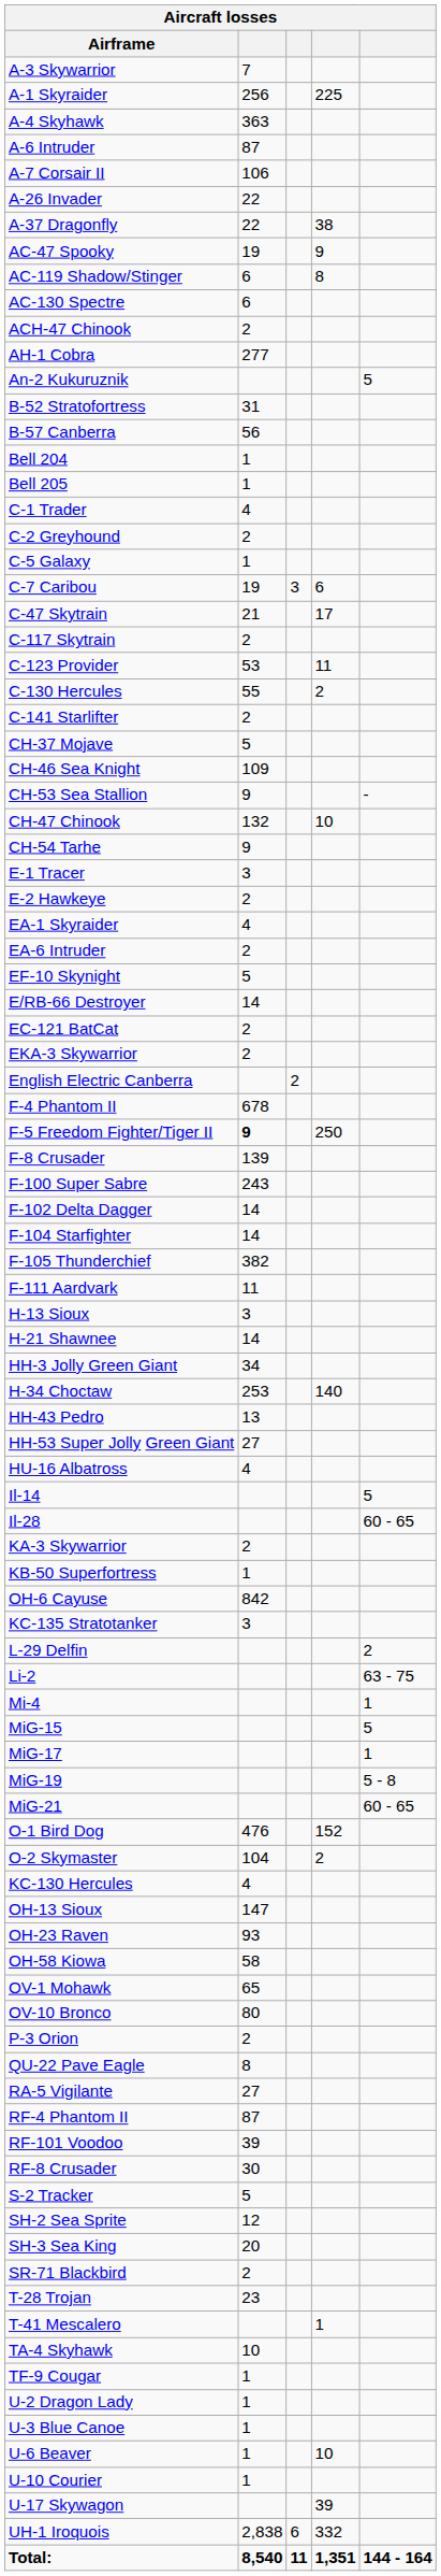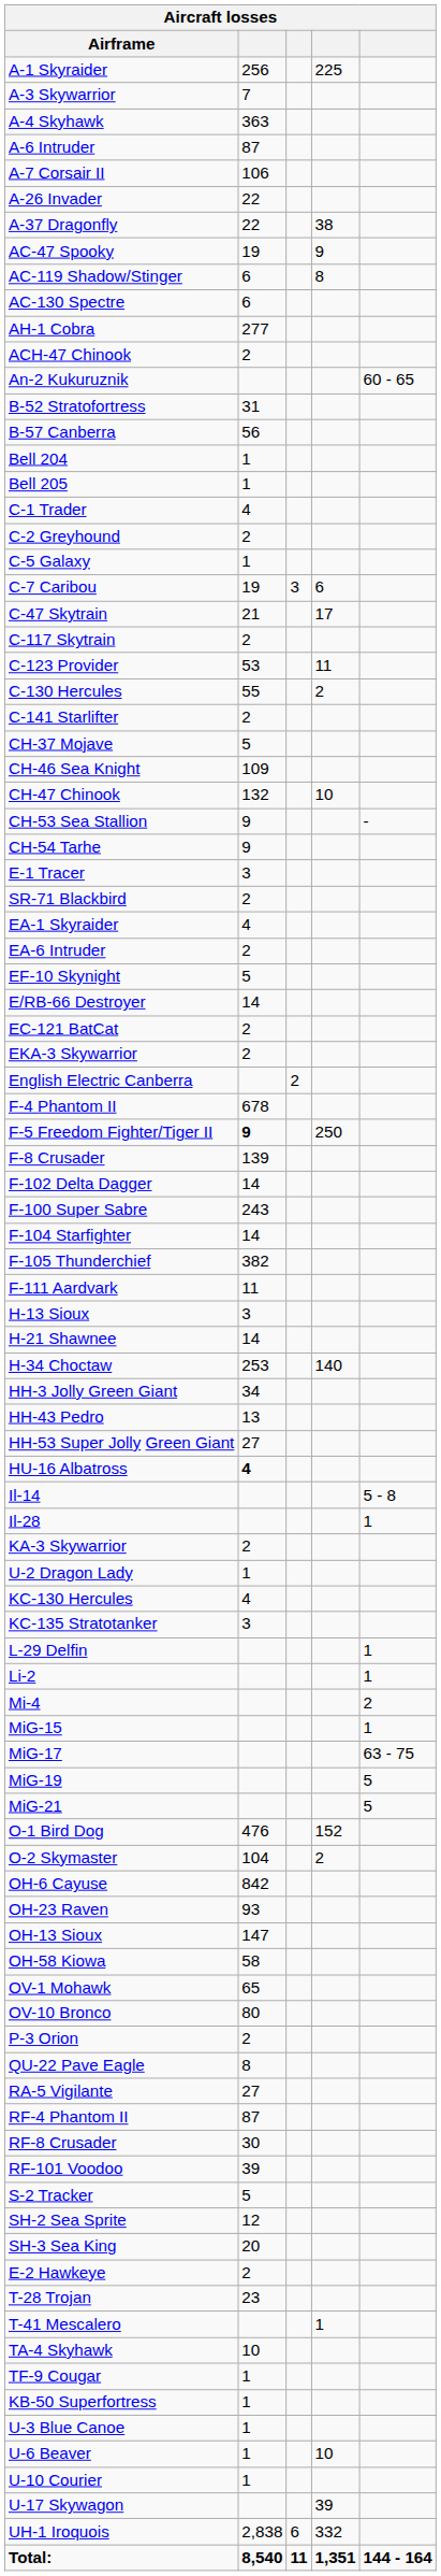 <table class="wikitable">
 <tr>
 <th colspan="5">Aircraft losses</th>
 </tr>
 <tr>
 <th>Airframe</th>
 <th data-sort-type="number"></th>
 <th data-sort-type="number"></th>
 <th></th>
 <th data-sort-type="number"></th>
 </tr>
 <tr>
+<td><a href='#'>A-1 Skyraider</a></td>
+<td>256</td>
+<td></td>
+<td>225</td>
+<td></td>
+</tr>
+<tr>
 <td><a href='#'>A-3 Skywarrior</a></td>
 <td>7</td>
 <td></td>
 <td></td>
-<td></td>
-</tr>
-<tr>
-<td><a href='#'>A-1 Skyraider</a></td>
-<td>256</td>
-<td></td>
-<td>225</td>
 <td></td>
 </tr>
 <tr>
 <td><a href='#'>A-4 Skyhawk</a></td>
 <td>363</td>
 <td></td>
 <td></td>
 <td></td>
 </tr>
 <tr>
 <td><a href='#'>A-6 Intruder</a></td>
 <td>87</td>
 <td></td>
 <td></td>
 <td></td>
 </tr>
 <tr>
 <td><a href='#'>A-7 Corsair II</a></td>
 <td>106</td>
 <td></td>
 <td></td>
 <td></td>
 </tr>
 <tr>
 <td><a href='#'>A-26 Invader</a></td>
 <td>22</td>
 <td></td>
 <td></td>
 <td></td>
 </tr>
 <tr>
 <td><a href='#'>A-37 Dragonfly</a></td>
 <td>22</td>
 <td></td>
 <td>38</td>
 <td></td>
 </tr>
 <tr>
 <td><a href='#'>AC-47 Spooky</a></td>
 <td>19</td>
 <td></td>
 <td>9</td>
 <td></td>
 </tr>
 <tr>
 <td><a href='#'>AC-119 Shadow/Stinger</a></td>
 <td>6</td>
 <td></td>
 <td>8</td>
 <td></td>
 </tr>
 <tr>
 <td><a href='#'>AC-130 Spectre</a></td>
 <td>6</td>
 <td></td>
 <td></td>
 <td></td>
 </tr>
 <tr>
-<td><a href='#'>ACH-47 Chinook</a></td>
-<td>2</td>
+<td><a href='#'>AH-1 Cobra</a></td>
+<td>277</td>
 <td></td>
 <td></td>
 <td></td>
 </tr>
 <tr>
-<td><a href='#'>AH-1 Cobra</a></td>
-<td>277</td>
+<td><a href='#'>ACH-47 Chinook</a></td>
+<td>2</td>
 <td></td>
 <td></td>
 <td></td>
 </tr>
 <tr>
 <td><a href='#'>An-2 Kukuruznik</a></td>
 <td></td>
 <td></td>
 <td></td>
-<td>5</td>
+<td>60 - 65</td>
 </tr>
 <tr>
 <td><a href='#'>B-52 Stratofortress</a></td>
 <td>31</td>
 <td></td>
 <td></td>
 <td></td>
 </tr>
 <tr>
 <td><a href='#'>B-57 Canberra</a></td>
 <td>56</td>
 <td></td>
 <td></td>
 <td></td>
 </tr>
 <tr>
 <td><a href='#'>Bell 204</a></td>
 <td>1</td>
 <td></td>
 <td></td>
 <td></td>
 </tr>
 <tr>
 <td><a href='#'>Bell 205</a></td>
 <td>1</td>
 <td></td>
 <td></td>
 <td></td>
 </tr>
 <tr>
 <td><a href='#'>C-1 Trader</a></td>
 <td>4</td>
 <td></td>
 <td></td>
 <td></td>
 </tr>
 <tr>
 <td><a href='#'>C-2 Greyhound</a></td>
 <td>2</td>
 <td></td>
 <td></td>
 <td></td>
 </tr>
 <tr>
 <td><a href='#'>C-5 Galaxy</a></td>
 <td>1</td>
 <td></td>
 <td></td>
 <td></td>
 </tr>
 <tr>
 <td><a href='#'>C-7 Caribou</a></td>
 <td>19</td>
 <td>3</td>
 <td>6</td>
 <td></td>
 </tr>
 <tr>
 <td><a href='#'>C-47 Skytrain</a></td>
 <td>21</td>
 <td></td>
 <td>17</td>
 <td></td>
 </tr>
 <tr>
 <td><a href='#'>C-117 Skytrain</a></td>
 <td>2</td>
 <td></td>
 <td></td>
 <td></td>
 </tr>
 <tr>
 <td><a href='#'>C-123 Provider</a></td>
 <td>53</td>
 <td></td>
 <td>11</td>
 <td></td>
 </tr>
 <tr>
 <td><a href='#'>C-130 Hercules</a></td>
 <td>55</td>
 <td></td>
 <td>2</td>
 <td></td>
 </tr>
 <tr>
 <td><a href='#'>C-141 Starlifter</a></td>
 <td>2</td>
 <td></td>
 <td></td>
 <td></td>
 </tr>
 <tr>
 <td><a href='#'>CH-37 Mojave</a></td>
 <td>5</td>
 <td></td>
 <td></td>
 <td></td>
 </tr>
 <tr>
 <td><a href='#'>CH-46 Sea Knight</a></td>
 <td>109</td>
 <td></td>
 <td></td>
 <td></td>
 </tr>
 <tr>
+<td><a href='#'>CH-47 Chinook</a></td>
+<td>132</td>
+<td></td>
+<td>10</td>
+<td></td>
+</tr>
+<tr>
 <td><a href='#'>CH-53 Sea Stallion</a></td>
 <td>9</td>
 <td></td>
 <td></td>
 <td>-</td>
-</tr>
-<tr>
-<td><a href='#'>CH-47 Chinook</a></td>
-<td>132</td>
-<td></td>
-<td>10</td>
-<td></td>
 </tr>
 <tr>
 <td><a href='#'>CH-54 Tarhe</a></td>
 <td>9</td>
 <td></td>
 <td></td>
 <td></td>
 </tr>
 <tr>
 <td><a href='#'>E-1 Tracer</a></td>
 <td>3</td>
 <td></td>
 <td></td>
 <td></td>
 </tr>
 <tr>
-<td><a href='#'>E-2 Hawkeye</a></td>
+<td><a href='#'>SR-71 Blackbird</a></td>
 <td>2</td>
 <td></td>
 <td></td>
 <td></td>
 </tr>
 <tr>
 <td><a href='#'>EA-1 Skyraider</a></td>
 <td>4</td>
 <td></td>
 <td></td>
 <td></td>
 </tr>
 <tr>
 <td><a href='#'>EA-6 Intruder</a></td>
 <td>2</td>
 <td></td>
 <td></td>
 <td></td>
 </tr>
 <tr>
 <td><a href='#'>EF-10 Skynight</a></td>
 <td>5</td>
 <td></td>
 <td></td>
 <td></td>
 </tr>
 <tr>
 <td><a href='#'>E/RB-66 Destroyer</a></td>
 <td>14</td>
 <td></td>
 <td></td>
 <td></td>
 </tr>
 <tr>
 <td><a href='#'>EC-121 BatCat</a></td>
 <td>2</td>
 <td></td>
 <td></td>
 <td></td>
 </tr>
 <tr>
 <td><a href='#'>EKA-3 Skywarrior</a></td>
 <td>2</td>
 <td></td>
 <td></td>
 <td></td>
 </tr>
 <tr>
 <td><a href='#'>English Electric Canberra</a></td>
 <td></td>
 <td>2</td>
 <td></td>
 <td></td>
 </tr>
 <tr>
 <td><a href='#'>F-4 Phantom II</a></td>
 <td>678</td>
 <td></td>
 <td></td>
 <td></td>
 </tr>
 <tr>
 <td><a href='#'>F-5 Freedom Fighter/Tiger II</a></td>
 <td><strong>9</strong></td>
 <td></td>
 <td>250</td>
 <td></td>
 </tr>
 <tr>
 <td><a href='#'>F-8 Crusader</a></td>
 <td>139</td>
 <td></td>
 <td></td>
 <td></td>
 </tr>
 <tr>
-<td><a href='#'>F-100 Super Sabre</a></td>
-<td>243</td>
+<td><a href='#'>F-102 Delta Dagger</a></td>
+<td>14</td>
 <td></td>
 <td></td>
 <td></td>
 </tr>
 <tr>
-<td><a href='#'>F-102 Delta Dagger</a></td>
-<td>14</td>
+<td><a href='#'>F-100 Super Sabre</a></td>
+<td>243</td>
 <td></td>
 <td></td>
 <td></td>
 </tr>
 <tr>
 <td><a href='#'>F-104 Starfighter</a></td>
 <td>14</td>
 <td></td>
 <td></td>
 <td></td>
 </tr>
 <tr>
 <td><a href='#'>F-105 Thunderchief</a></td>
 <td>382</td>
 <td></td>
 <td></td>
 <td></td>
 </tr>
 <tr>
 <td><a href='#'>F-111 Aardvark</a></td>
 <td>11</td>
 <td></td>
 <td></td>
 <td></td>
 </tr>
 <tr>
 <td><a href='#'>H-13 Sioux</a></td>
 <td>3</td>
 <td></td>
 <td></td>
 <td></td>
 </tr>
 <tr>
 <td><a href='#'>H-21 Shawnee</a></td>
 <td>14</td>
 <td></td>
 <td></td>
 <td></td>
 </tr>
 <tr>
+<td><a href='#'>H-34 Choctaw</a></td>
+<td>253</td>
+<td></td>
+<td>140</td>
+<td></td>
+</tr>
+<tr>
 <td><a href='#'>HH-3 Jolly Green Giant</a></td>
 <td>34</td>
 <td></td>
 <td></td>
-<td></td>
-</tr>
-<tr>
-<td><a href='#'>H-34 Choctaw</a></td>
-<td>253</td>
-<td></td>
-<td>140</td>
 <td></td>
 </tr>
 <tr>
 <td><a href='#'>HH-43 Pedro</a></td>
 <td>13</td>
 <td></td>
 <td></td>
 <td></td>
 </tr>
 <tr>
 <td><a href='#'>HH-53 Super Jolly</a> <a href='#'>Green Giant</a></td>
 <td>27</td>
 <td></td>
 <td></td>
 <td></td>
 </tr>
 <tr>
 <td><a href='#'>HU-16 Albatross</a></td>
-<td>4</td>
+<td><strong>4</strong></td>
 <td></td>
 <td></td>
 <td></td>
 </tr>
 <tr>
 <td><a href='#'>Il-14</a></td>
 <td></td>
 <td></td>
 <td></td>
-<td>5</td>
+<td>5 - 8</td>
 </tr>
 <tr>
 <td><a href='#'>Il-28</a></td>
 <td></td>
 <td></td>
 <td></td>
-<td>60 - 65</td>
+<td>1</td>
 </tr>
 <tr>
 <td><a href='#'>KA-3 Skywarrior</a></td>
 <td>2</td>
 <td></td>
 <td></td>
 <td></td>
 </tr>
 <tr>
-<td><a href='#'>KB-50 Superfortress</a></td>
+<td><a href='#'>U-2 Dragon Lady</a></td>
 <td>1</td>
 <td></td>
 <td></td>
 <td></td>
 </tr>
 <tr>
-<td><a href='#'>OH-6 Cayuse</a></td>
-<td>842</td>
+<td><a href='#'>KC-130 Hercules</a></td>
+<td>4</td>
 <td></td>
 <td></td>
 <td></td>
 </tr>
 <tr>
 <td><a href='#'>KC-135 Stratotanker</a></td>
 <td>3</td>
 <td></td>
 <td></td>
 <td></td>
 </tr>
 <tr>
 <td><a href='#'>L-29 Delfin</a></td>
 <td></td>
 <td></td>
 <td></td>
-<td>2</td>
+<td>1</td>
 </tr>
 <tr>
 <td><a href='#'>Li-2</a></td>
 <td></td>
 <td></td>
 <td></td>
-<td>63 - 75</td>
+<td>1</td>
 </tr>
 <tr>
 <td><a href='#'>Mi-4</a></td>
 <td></td>
 <td></td>
 <td></td>
-<td>1</td>
+<td>2</td>
 </tr>
 <tr>
 <td><a href='#'>MiG-15</a></td>
 <td></td>
 <td></td>
 <td></td>
-<td>5</td>
+<td>1</td>
 </tr>
 <tr>
 <td><a href='#'>MiG-17</a></td>
 <td></td>
 <td></td>
 <td></td>
-<td>1</td>
+<td>63 - 75</td>
 </tr>
 <tr>
 <td><a href='#'>MiG-19</a></td>
 <td></td>
 <td></td>
 <td></td>
-<td>5 - 8</td>
+<td>5</td>
 </tr>
 <tr>
 <td><a href='#'>MiG-21</a></td>
 <td></td>
 <td></td>
 <td></td>
-<td>60 - 65</td>
+<td>5</td>
 </tr>
 <tr>
 <td><a href='#'>O-1 Bird Dog</a></td>
 <td>476</td>
 <td></td>
 <td>152</td>
 <td></td>
 </tr>
 <tr>
 <td><a href='#'>O-2 Skymaster</a></td>
 <td>104</td>
 <td></td>
 <td>2</td>
 <td></td>
 </tr>
 <tr>
-<td><a href='#'>KC-130 Hercules</a></td>
-<td>4</td>
+<td><a href='#'>OH-6 Cayuse</a></td>
+<td>842</td>
+<td></td>
+<td></td>
+<td></td>
+</tr>
+<tr>
+<td><a href='#'>OH-23 Raven</a></td>
+<td>93</td>
 <td></td>
 <td></td>
 <td></td>
 </tr>
 <tr>
 <td><a href='#'>OH-13 Sioux</a></td>
 <td>147</td>
-<td></td>
-<td></td>
-<td></td>
-</tr>
-<tr>
-<td><a href='#'>OH-23 Raven</a></td>
-<td>93</td>
 <td></td>
 <td></td>
 <td></td>
 </tr>
 <tr>
 <td><a href='#'>OH-58 Kiowa</a></td>
 <td>58</td>
 <td></td>
 <td></td>
 <td></td>
 </tr>
 <tr>
 <td><a href='#'>OV-1 Mohawk</a></td>
 <td>65</td>
 <td></td>
 <td></td>
 <td></td>
 </tr>
 <tr>
 <td><a href='#'>OV-10 Bronco</a></td>
 <td>80</td>
 <td></td>
 <td></td>
 <td></td>
 </tr>
 <tr>
 <td><a href='#'>P-3 Orion</a></td>
 <td>2</td>
 <td></td>
 <td></td>
 <td></td>
 </tr>
 <tr>
 <td><a href='#'>QU-22 Pave Eagle</a></td>
 <td>8</td>
 <td></td>
 <td></td>
 <td></td>
 </tr>
 <tr>
 <td><a href='#'>RA-5 Vigilante</a></td>
 <td>27</td>
 <td></td>
 <td></td>
 <td></td>
 </tr>
 <tr>
 <td><a href='#'>RF-4 Phantom II</a></td>
 <td>87</td>
 <td></td>
 <td></td>
 <td></td>
 </tr>
 <tr>
-<td><a href='#'>RF-101 Voodoo</a></td>
-<td>39</td>
+<td><a href='#'>RF-8 Crusader</a></td>
+<td>30</td>
 <td></td>
 <td></td>
 <td></td>
 </tr>
 <tr>
-<td><a href='#'>RF-8 Crusader</a></td>
-<td>30</td>
+<td><a href='#'>RF-101 Voodoo</a></td>
+<td>39</td>
 <td></td>
 <td></td>
 <td></td>
 </tr>
 <tr>
 <td><a href='#'>S-2 Tracker</a></td>
 <td>5</td>
 <td></td>
 <td></td>
 <td></td>
 </tr>
 <tr>
 <td><a href='#'>SH-2 Sea Sprite</a></td>
 <td>12</td>
 <td></td>
 <td></td>
 <td></td>
 </tr>
 <tr>
 <td><a href='#'>SH-3 Sea King</a></td>
 <td>20</td>
 <td></td>
 <td></td>
 <td></td>
 </tr>
 <tr>
-<td><a href='#'>SR-71 Blackbird</a></td>
+<td><a href='#'>E-2 Hawkeye</a></td>
 <td>2</td>
 <td></td>
 <td></td>
 <td></td>
 </tr>
 <tr>
 <td><a href='#'>T-28 Trojan</a></td>
 <td>23</td>
 <td></td>
 <td></td>
 <td></td>
 </tr>
 <tr>
 <td><a href='#'>T-41 Mescalero</a></td>
 <td></td>
 <td></td>
 <td>1</td>
 <td></td>
 </tr>
 <tr>
 <td><a href='#'>TA-4 Skyhawk</a></td>
 <td>10</td>
 <td></td>
 <td></td>
 <td></td>
 </tr>
 <tr>
 <td><a href='#'>TF-9 Cougar</a></td>
 <td>1</td>
 <td></td>
 <td></td>
 <td></td>
 </tr>
 <tr>
-<td><a href='#'>U-2 Dragon Lady</a></td>
+<td><a href='#'>KB-50 Superfortress</a></td>
 <td>1</td>
 <td></td>
 <td></td>
 <td></td>
 </tr>
 <tr>
 <td><a href='#'>U-3 Blue Canoe</a></td>
 <td>1</td>
 <td></td>
 <td></td>
 <td></td>
 </tr>
 <tr>
 <td><a href='#'>U-6 Beaver</a></td>
 <td>1</td>
 <td></td>
 <td>10</td>
 <td></td>
 </tr>
 <tr>
 <td><a href='#'>U-10 Courier</a></td>
 <td>1</td>
 <td></td>
 <td></td>
 <td></td>
 </tr>
 <tr>
 <td><a href='#'>U-17 Skywagon</a></td>
 <td></td>
 <td></td>
 <td>39</td>
 <td></td>
 </tr>
 <tr>
 <td><a href='#'>UH-1 Iroquois</a></td>
 <td>2,838</td>
 <td>6</td>
 <td>332</td>
 <td></td>
 </tr>
 <tr>
 <td><strong>Total:</strong></td>
 <td><strong>8,540</strong></td>
 <td><strong>11</strong></td>
 <td><strong>1,351</strong></td>
 <td><strong>144 - 164</strong></td>
 </tr>
 </table>
